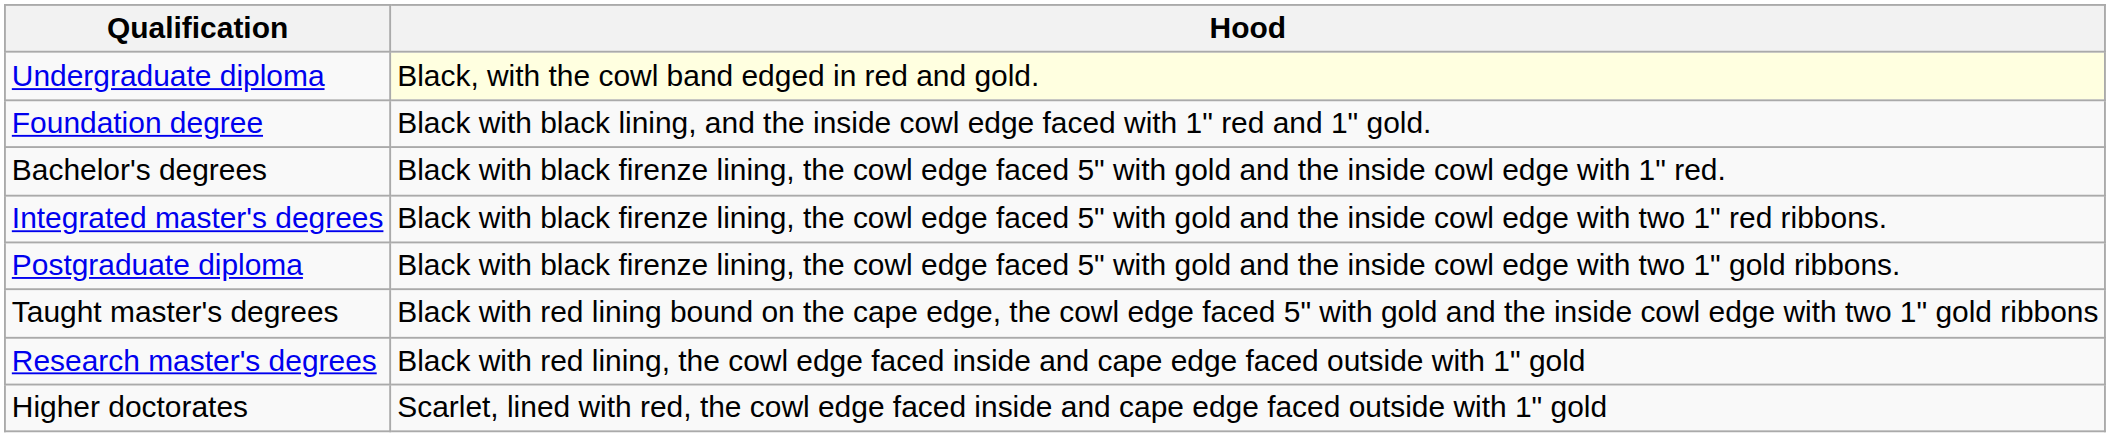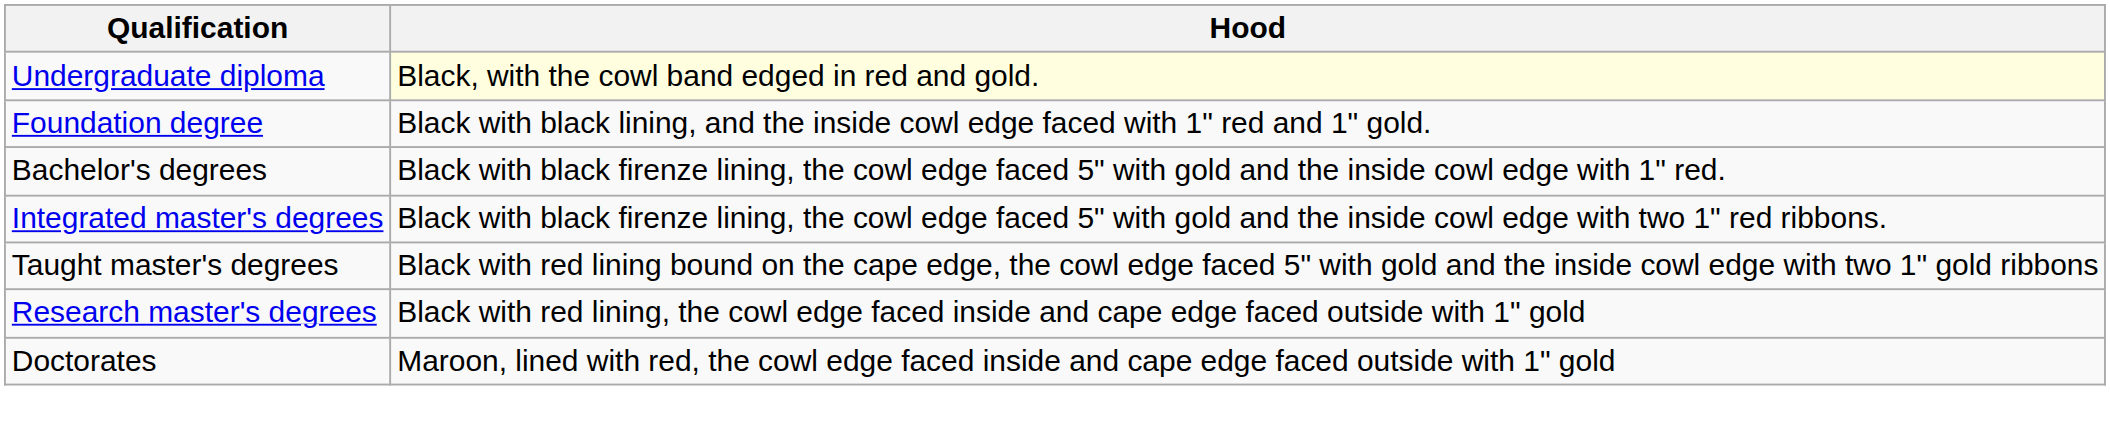 <table class="wikitable">
 <tr>
 <th>Qualification</th>
 <th>Hood</th>
 </tr>
 <tr>
 <td><a href='#'>Undergraduate diploma</a></td>
 <td style="background: lightyellow;">Black, with the cowl band edged in red and gold.</td>
 </tr>
 <tr>
 <td><a href='#'>Foundation degree</a></td>
 <td>Black with black lining, and the inside cowl edge faced with 1" red and 1" gold.</td>
 </tr>
 <tr>
 <td>Bachelor's degrees</td>
 <td>Black with black firenze lining, the cowl edge faced 5" with gold and the inside cowl edge with 1" red.</td>
 </tr>
 <tr>
 <td><a href='#'>Integrated master's degrees</a></td>
 <td>Black with black firenze lining, the cowl edge faced 5" with gold and the inside cowl edge with two 1" red ribbons.</td>
 </tr>
 <tr>
-<td><a href='#'>Postgraduate diploma</a></td>
-<td>Black with black firenze lining, the cowl edge faced 5" with gold and the inside cowl edge with two 1" gold ribbons.</td>
-</tr>
-<tr>
 <td>Taught master's degrees</td>
 <td>Black with red lining bound on the cape edge, the cowl edge faced 5" with gold and the inside cowl edge with two 1" gold ribbons</td>
 </tr>
 <tr>
 <td><a href='#'>Research master's degrees</a></td>
 <td>Black with red lining, the cowl edge faced inside and cape edge faced outside with 1" gold</td>
 </tr>
 <tr>
-<td>Higher doctorates</td>
-<td>Scarlet, lined with red, the cowl edge faced inside and cape edge faced outside with 1" gold</td>
+<td>Doctorates</td>
+<td>Maroon, lined with red, the cowl edge faced inside and cape edge faced outside with 1" gold</td>
 </tr>
 </table>
